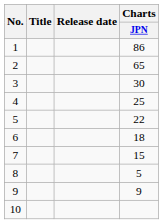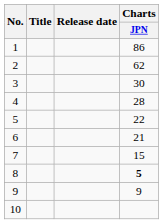 <table class="wikitable">
 <tr>
 <th rowspan="2">No.</th>
 <th rowspan="2">Title</th>
 <th rowspan="2">Release date</th>
 <th>Charts</th>
 </tr>
 <tr style="width:3em;font-size:85%;">
 <th><a href='#'>JPN</a><br></th>
 </tr>
 <tr>
 <td align="center">1</td>
 <td></td>
 <td></td>
 <td align="center">86</td>
 </tr>
 <tr>
 <td align="center">2</td>
 <td></td>
 <td></td>
-<td align="center">65</td>
+<td align="center">62</td>
 </tr>
 <tr>
 <td align="center">3</td>
 <td></td>
 <td></td>
 <td align="center">30</td>
 </tr>
 <tr>
 <td align="center">4</td>
 <td></td>
 <td></td>
-<td align="center">25</td>
+<td align="center">28</td>
 </tr>
 <tr>
 <td align="center">5</td>
 <td></td>
 <td></td>
 <td align="center">22</td>
 </tr>
 <tr>
 <td align="center">6</td>
 <td></td>
 <td></td>
-<td align="center">18</td>
+<td align="center">21</td>
 </tr>
 <tr>
 <td align="center">7</td>
 <td></td>
 <td></td>
 <td align="center">15</td>
 </tr>
 <tr>
 <td align="center">8</td>
 <td></td>
 <td></td>
-<td align="center">5</td>
+<td align="center"><strong>5</strong></td>
 </tr>
 <tr>
 <td align="center">9</td>
 <td></td>
 <td></td>
 <td align="center">9</td>
 </tr>
 <tr>
 <td align="center">10</td>
 <td></td>
 <td></td>
 </tr>
 </table>
